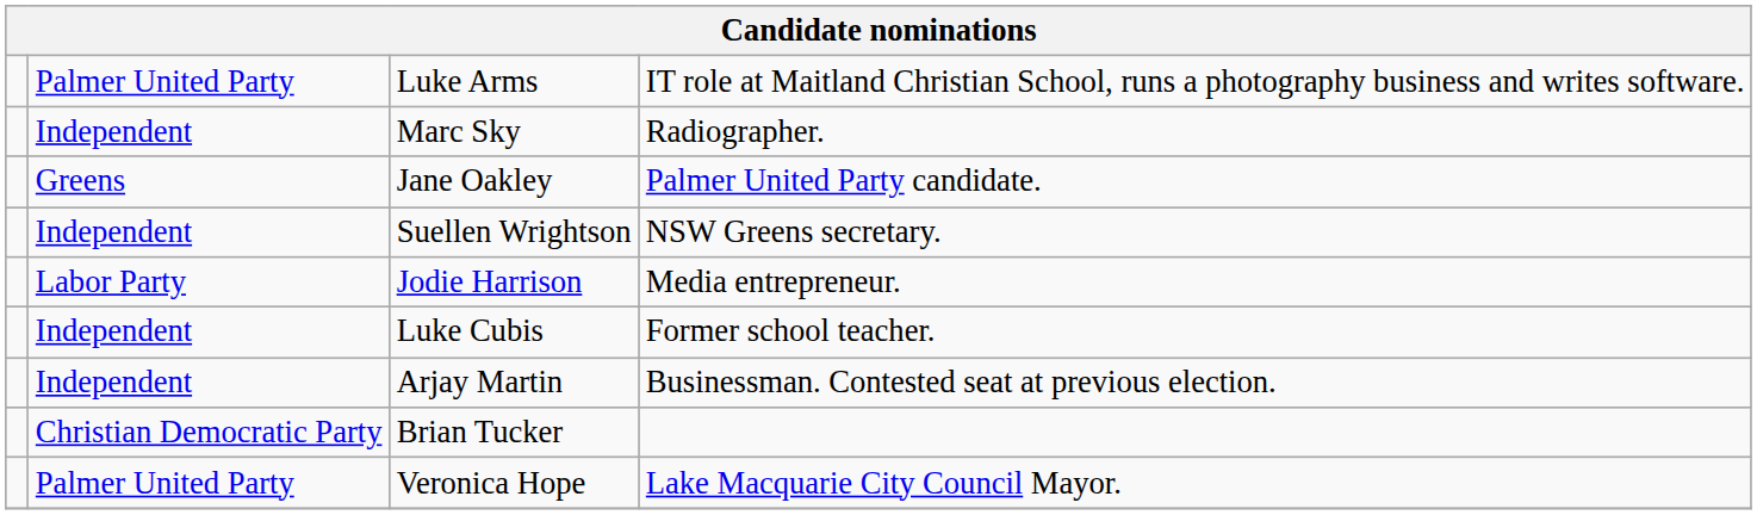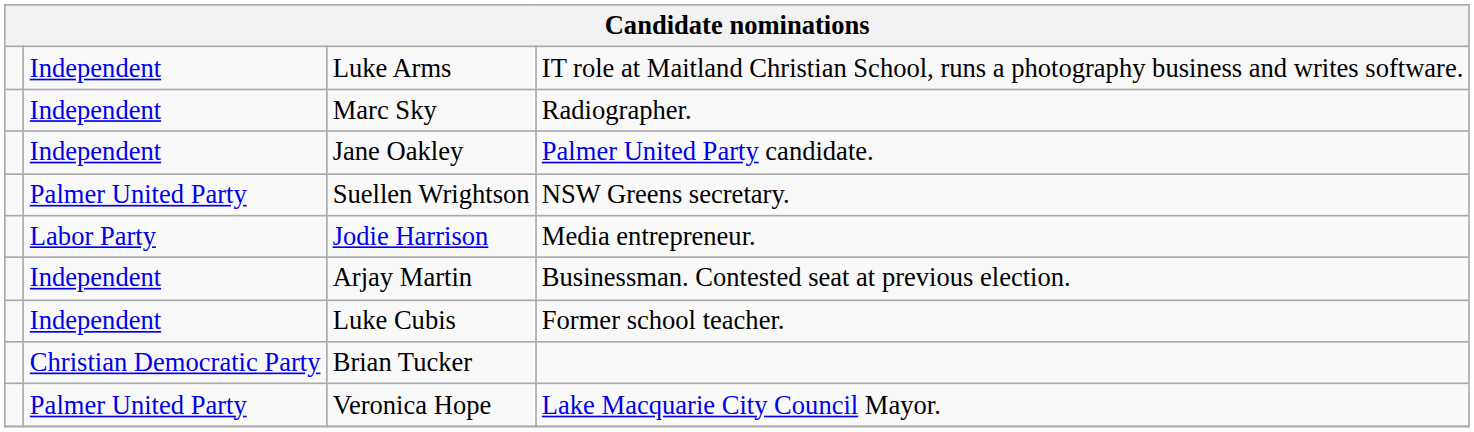 <table class="wikitable">
 <tr>
 <th colspan=4>Candidate nominations</th>
 </tr>
 <tr>
 <td> </td>
-<td><a href='#'>Palmer United Party</a></td>
+<td><a href='#'>Independent</a></td>
 <td>Luke Arms</td>
 <td>IT role at Maitland Christian School, runs a photography business and writes software.</td>
 </tr>
 <tr>
 <td> </td>
 <td><a href='#'>Independent</a></td>
 <td>Marc Sky</td>
 <td>Radiographer.</td>
 </tr>
 <tr>
 <td> </td>
-<td><a href='#'>Greens</a></td>
+<td><a href='#'>Independent</a></td>
 <td>Jane Oakley</td>
 <td><a href='#'>Palmer United Party</a> candidate.</td>
 </tr>
 <tr>
 <td> </td>
-<td><a href='#'>Independent</a></td>
+<td><a href='#'>Palmer United Party</a></td>
 <td>Suellen Wrightson</td>
 <td>NSW Greens secretary.</td>
 </tr>
 <tr>
 <td> </td>
 <td><a href='#'>Labor Party</a></td>
 <td><a href='#'>Jodie Harrison</a></td>
 <td>Media entrepreneur.</td>
 </tr>
 <tr>
 <td> </td>
 <td><a href='#'>Independent</a></td>
-<td>Luke Cubis</td>
-<td>Former school teacher.</td>
+<td>Arjay Martin</td>
+<td>Businessman. Contested seat at previous election.</td>
 </tr>
 <tr>
 <td> </td>
 <td><a href='#'>Independent</a></td>
-<td>Arjay Martin</td>
-<td>Businessman. Contested seat at previous election.</td>
+<td>Luke Cubis</td>
+<td>Former school teacher.</td>
 </tr>
 <tr>
 <td> </td>
 <td><a href='#'>Christian Democratic Party</a></td>
 <td>Brian Tucker</td>
 <td></td>
 </tr>
 <tr>
 <td> </td>
 <td><a href='#'>Palmer United Party</a></td>
 <td>Veronica Hope</td>
 <td><a href='#'>Lake Macquarie City Council</a> Mayor.</td>
 </tr>
 <tr>
 </tr>
 </table>
